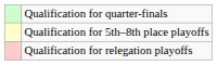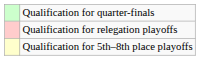 <table class="wikitable">
 <tr>
 <td style="background:#cfc;">    </td>
 <td>Qualification for quarter-finals</td>
 </tr>
 <tr>
+<td style="background:#fcc;">    </td>
+<td>Qualification for relegation playoffs</td>
+</tr>
+<tr>
 <td style="background:#ffc;">    </td>
 <td>Qualification for 5th–8th place playoffs</td>
 </tr>
-<tr>
-<td style="background:#fcc;">    </td>
-<td>Qualification for relegation playoffs</td>
-</tr>
 </table>
